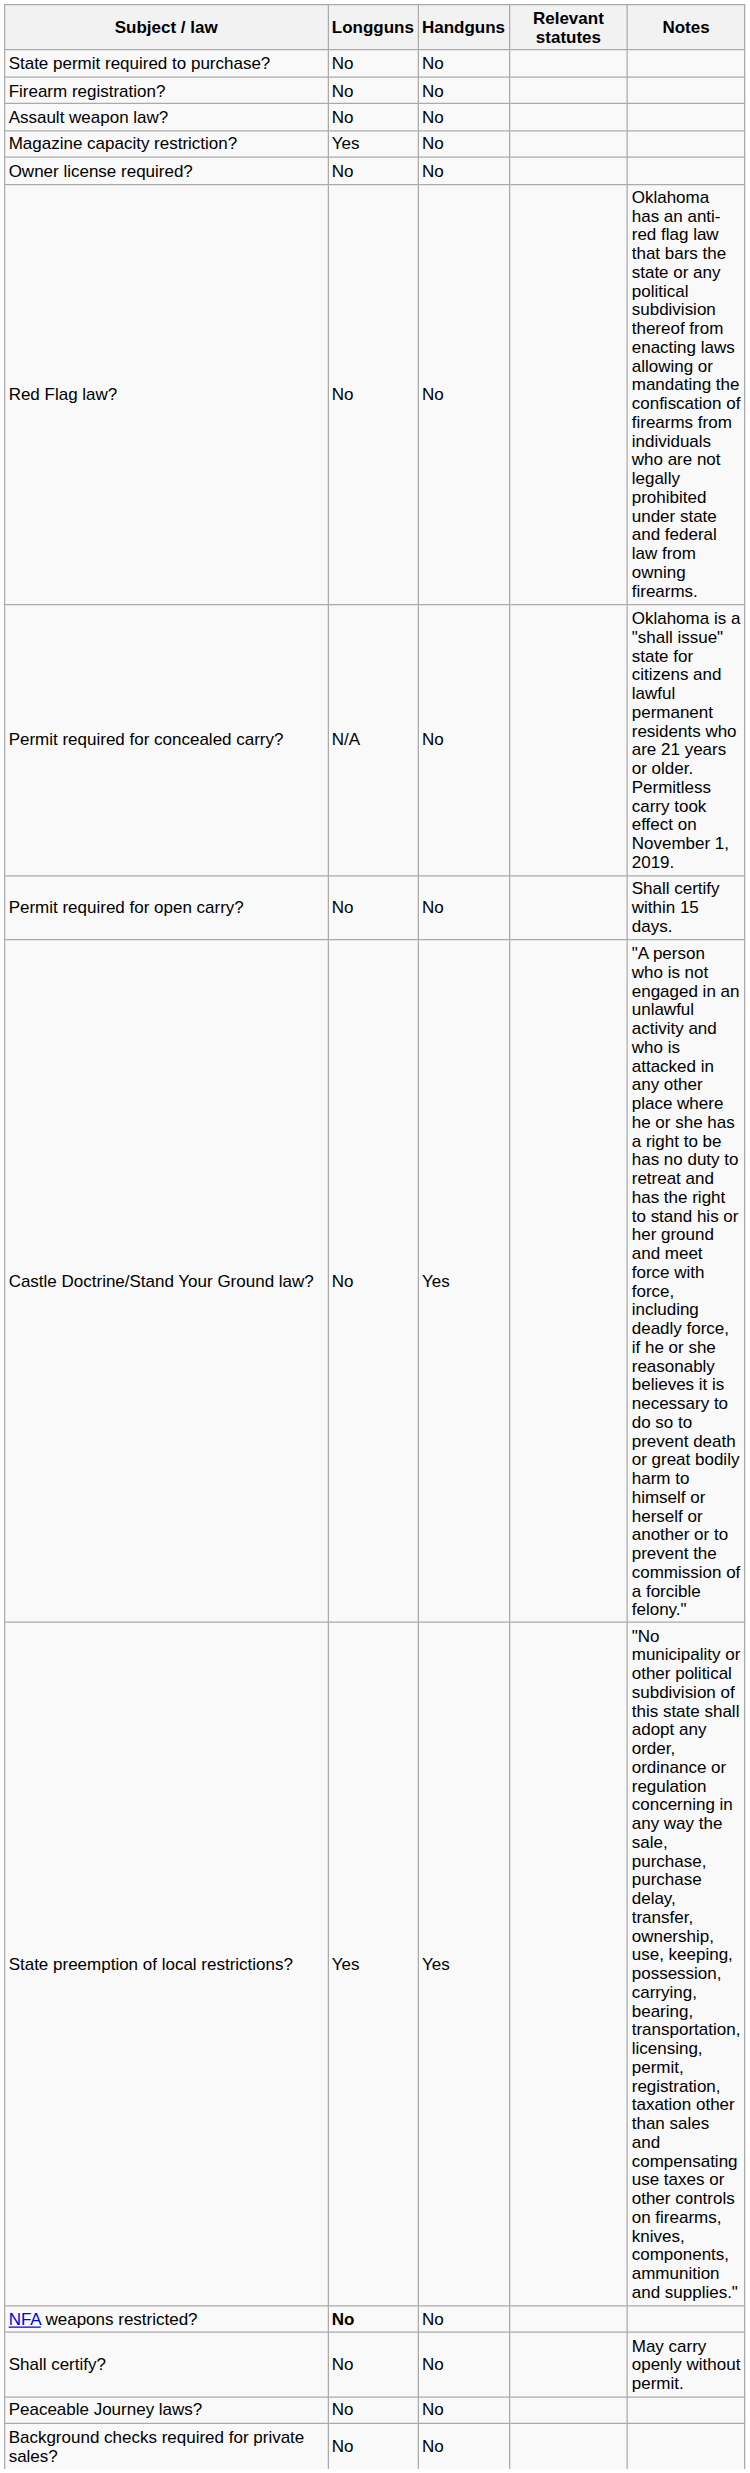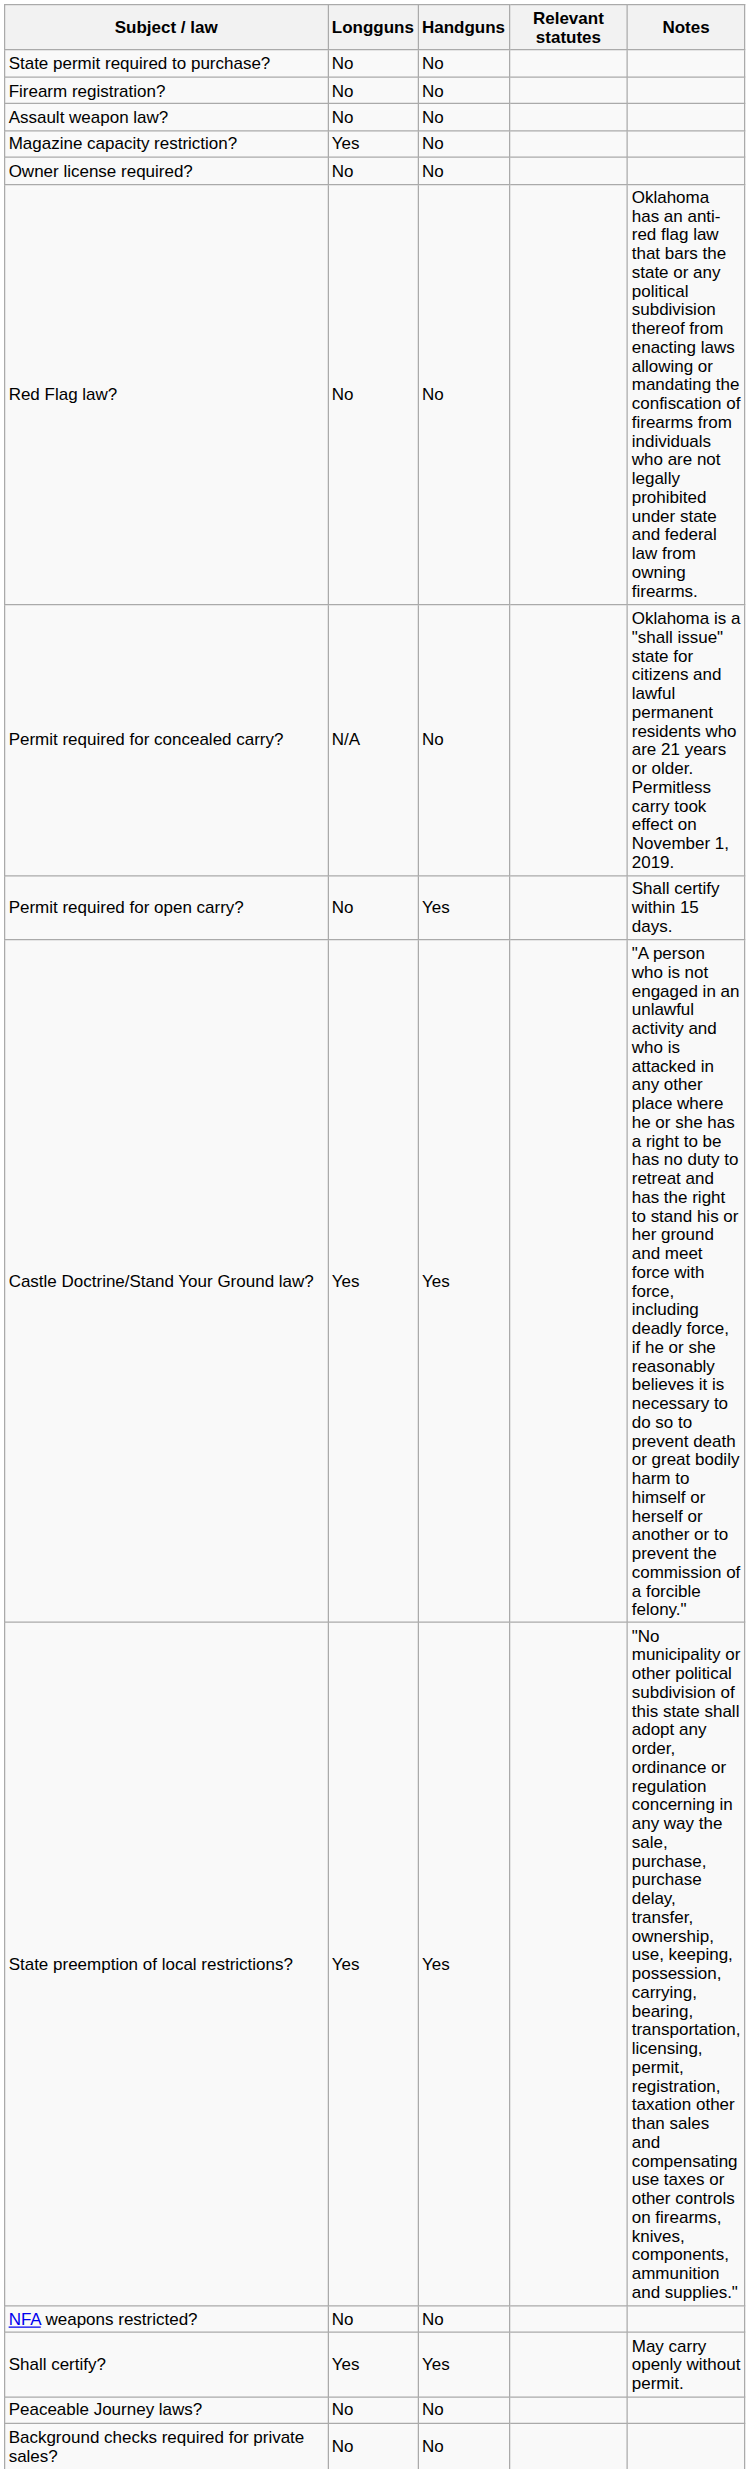 <table class="wikitable" style="font-size:85%; width:95%;">
 <tr>
 <th scope="col" style="width:260px;">Subject / law</th>
 <th scope="col" style="width:50px;">Longguns</th>
 <th scope="col" style="width:50px;">Handguns</th>
 <th scope="col" style="width:90px;">Relevant statutes</th>
 <th>Notes</th>
 </tr>
 <tr>
 <td>State permit required to purchase?</td>
 <td>No</td>
 <td>No</td>
 <td></td>
 <td></td>
 </tr>
 <tr>
 <td>Firearm registration?</td>
 <td>No</td>
 <td>No</td>
 <td></td>
 <td></td>
 </tr>
 <tr>
 <td>Assault weapon law?</td>
 <td>No</td>
 <td>No</td>
 <td></td>
 <td></td>
 </tr>
 <tr>
 <td>Magazine capacity restriction?</td>
 <td>Yes</td>
 <td>No</td>
 <td></td>
 <td></td>
 </tr>
 <tr>
 <td>Owner license required?</td>
 <td>No</td>
 <td>No</td>
 <td></td>
 <td></td>
 </tr>
 <tr>
 <td>Red Flag law?</td>
 <td>No</td>
 <td>No</td>
 <td></td>
 <td>Oklahoma has an anti-red flag law that bars the state or any political subdivision thereof from enacting laws allowing or mandating the confiscation of firearms from individuals who are not legally prohibited under state and federal law from owning firearms.</td>
 </tr>
 <tr>
 <td>Permit required for concealed carry?</td>
 <td>N/A</td>
 <td>No</td>
 <td><br></td>
 <td>Oklahoma is a "shall issue" state for citizens and lawful permanent residents who are 21 years or older.<br>Permitless carry took effect on November 1, 2019.</td>
 </tr>
 <tr>
 <td>Permit required for open carry?</td>
 <td>No</td>
-<td>No</td>
+<td>Yes</td>
 <td></td>
 <td>Shall certify within 15 days.</td>
 </tr>
 <tr>
 <td>Castle Doctrine/Stand Your Ground law?</td>
-<td>No</td>
+<td>Yes</td>
 <td>Yes</td>
 <td></td>
 <td>"A person who is not engaged in an unlawful activity and who is attacked in any other place where he or she has a right to be has no duty to retreat and has the right to stand his or her ground and meet force with force, including deadly force, if he or she reasonably believes it is necessary to do so to prevent death or great bodily harm to himself or herself or another or to prevent the commission of a forcible felony."</td>
 </tr>
 <tr>
 <td>State preemption of local restrictions?</td>
 <td>Yes</td>
 <td>Yes</td>
 <td></td>
 <td>"No municipality or other political subdivision of this state shall adopt any order, ordinance or regulation concerning in any way the sale, purchase, purchase delay, transfer, ownership, use, keeping, possession, carrying, bearing, transportation, licensing, permit, registration, taxation other than sales and compensating use taxes or other controls on firearms, knives, components, ammunition and supplies."</td>
 </tr>
 <tr>
 <td><a href='#'>NFA</a> weapons restricted?</td>
-<td><strong>No</strong></td>
+<td>No</td>
 <td>No</td>
 <td></td>
 <td></td>
 </tr>
 <tr>
 <td>Shall certify?</td>
-<td>No</td>
-<td>No</td>
+<td>Yes</td>
+<td>Yes</td>
 <td></td>
 <td>May carry openly without permit.</td>
 </tr>
 <tr>
 <td>Peaceable Journey laws?</td>
 <td>No</td>
 <td>No</td>
 <td></td>
 <td></td>
 </tr>
 <tr>
 <td>Background checks required for private sales?</td>
 <td>No</td>
 <td>No</td>
 <td></td>
 <td></td>
 </tr>
 </table>
